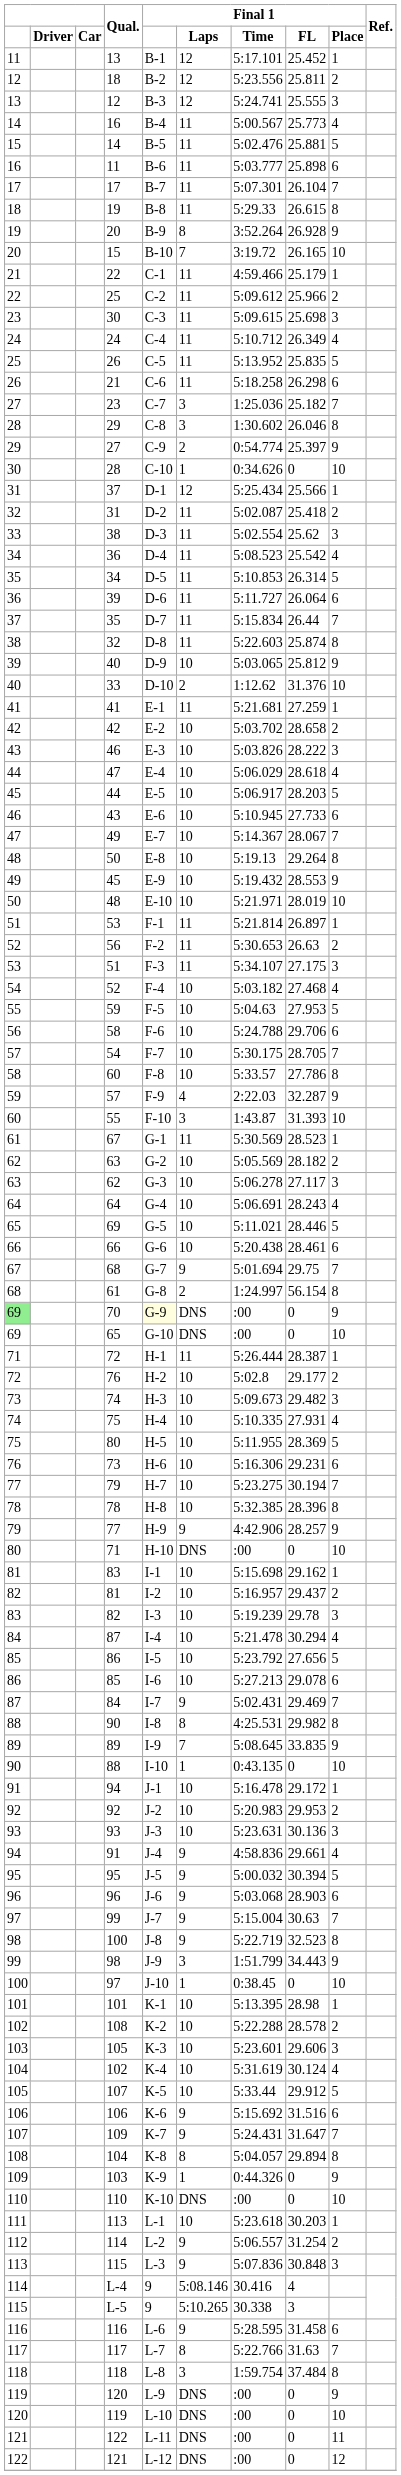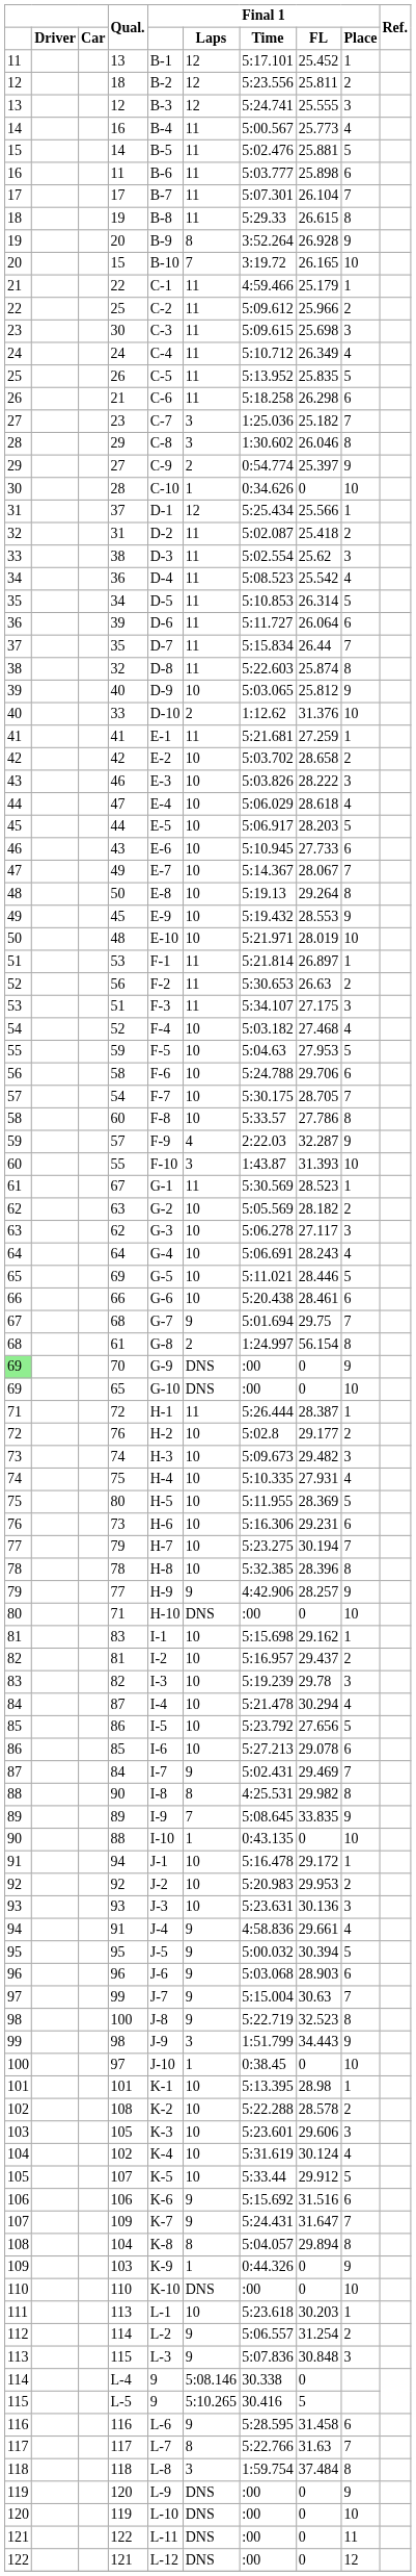 <table border="2" cellpadding="2" cellspacing="0" style="margin:0 1em 0 0; border:1px #aaa solid; border-collapse:collapse; font-size:85%;">
 <tr>
 <th colspan="3"></th>
 <th rowspan="2" style="text-align:center;">Qual.</th>
 <th colspan="5" style="text-align:center;">Final 1</th>
 <th rowspan="2" style="text-align:center;">Ref.</th>
 </tr>
 <tr>
 <th style="text-align:center;"></th>
 <th style="text-align:center;">Driver</th>
 <th style="text-align:center;">Car</th>
 <th style="text-align:center;"></th>
 <th style="text-align:center;">Laps</th>
 <th style="text-align:center;">Time</th>
 <th style="text-align:center;">FL</th>
 <th style="text-align:center;">Place</th>
 </tr>
 <tr>
 <td>11</td>
 <td></td>
 <td></td>
 <td>13</td>
 <td>B-1</td>
 <td>12</td>
 <td>5:17.101</td>
 <td>25.452</td>
 <td>1</td>
 <td></td>
 </tr>
 <tr>
 <td>12</td>
 <td></td>
 <td></td>
 <td>18</td>
 <td>B-2</td>
 <td>12</td>
 <td>5:23.556</td>
 <td>25.811</td>
 <td>2</td>
 <td></td>
 </tr>
 <tr>
 <td>13</td>
 <td></td>
 <td></td>
 <td>12</td>
 <td>B-3</td>
 <td>12</td>
 <td>5:24.741</td>
 <td>25.555</td>
 <td>3</td>
 <td></td>
 </tr>
 <tr>
 <td>14</td>
 <td></td>
 <td></td>
 <td>16</td>
 <td>B-4</td>
 <td>11</td>
 <td>5:00.567</td>
 <td>25.773</td>
 <td>4</td>
 <td></td>
 </tr>
 <tr>
 <td>15</td>
 <td></td>
 <td></td>
 <td>14</td>
 <td>B-5</td>
 <td>11</td>
 <td>5:02.476</td>
 <td>25.881</td>
 <td>5</td>
 <td></td>
 </tr>
 <tr>
 <td>16</td>
 <td></td>
 <td></td>
 <td>11</td>
 <td>B-6</td>
 <td>11</td>
 <td>5:03.777</td>
 <td>25.898</td>
 <td>6</td>
 <td></td>
 </tr>
 <tr>
 <td>17</td>
 <td></td>
 <td></td>
 <td>17</td>
 <td>B-7</td>
 <td>11</td>
 <td>5:07.301</td>
 <td>26.104</td>
 <td>7</td>
 <td></td>
 </tr>
 <tr>
 <td>18</td>
 <td></td>
 <td></td>
 <td>19</td>
 <td>B-8</td>
 <td>11</td>
 <td>5:29.33</td>
 <td>26.615</td>
 <td>8</td>
 <td></td>
 </tr>
 <tr>
 <td>19</td>
 <td></td>
 <td></td>
 <td>20</td>
 <td>B-9</td>
 <td>8</td>
 <td>3:52.264</td>
 <td>26.928</td>
 <td>9</td>
 <td></td>
 </tr>
 <tr>
 <td>20</td>
 <td></td>
 <td></td>
 <td>15</td>
 <td>B-10</td>
 <td>7</td>
 <td>3:19.72</td>
 <td>26.165</td>
 <td>10</td>
 <td></td>
 </tr>
 <tr>
 <td>21</td>
 <td></td>
 <td></td>
 <td>22</td>
 <td>C-1</td>
 <td>11</td>
 <td>4:59.466</td>
 <td>25.179</td>
 <td>1</td>
 <td></td>
 </tr>
 <tr>
 <td>22</td>
 <td></td>
 <td></td>
 <td>25</td>
 <td>C-2</td>
 <td>11</td>
 <td>5:09.612</td>
 <td>25.966</td>
 <td>2</td>
 <td></td>
 </tr>
 <tr>
 <td>23</td>
 <td></td>
 <td></td>
 <td>30</td>
 <td>C-3</td>
 <td>11</td>
 <td>5:09.615</td>
 <td>25.698</td>
 <td>3</td>
 <td></td>
 </tr>
 <tr>
 <td>24</td>
 <td></td>
 <td></td>
 <td>24</td>
 <td>C-4</td>
 <td>11</td>
 <td>5:10.712</td>
 <td>26.349</td>
 <td>4</td>
 <td></td>
 </tr>
 <tr>
 <td>25</td>
 <td></td>
 <td></td>
 <td>26</td>
 <td>C-5</td>
 <td>11</td>
 <td>5:13.952</td>
 <td>25.835</td>
 <td>5</td>
 <td></td>
 </tr>
 <tr>
 <td>26</td>
 <td></td>
 <td></td>
 <td>21</td>
 <td>C-6</td>
 <td>11</td>
 <td>5:18.258</td>
 <td>26.298</td>
 <td>6</td>
 <td></td>
 </tr>
 <tr>
 <td>27</td>
 <td></td>
 <td></td>
 <td>23</td>
 <td>C-7</td>
 <td>3</td>
 <td>1:25.036</td>
 <td>25.182</td>
 <td>7</td>
 <td></td>
 </tr>
 <tr>
 <td>28</td>
 <td></td>
 <td></td>
 <td>29</td>
 <td>C-8</td>
 <td>3</td>
 <td>1:30.602</td>
 <td>26.046</td>
 <td>8</td>
 <td></td>
 </tr>
 <tr>
 <td>29</td>
 <td></td>
 <td></td>
 <td>27</td>
 <td>C-9</td>
 <td>2</td>
 <td>0:54.774</td>
 <td>25.397</td>
 <td>9</td>
 <td></td>
 </tr>
 <tr>
 <td>30</td>
 <td></td>
 <td></td>
 <td>28</td>
 <td>C-10</td>
 <td>1</td>
 <td>0:34.626</td>
 <td>0</td>
 <td>10</td>
 <td></td>
 </tr>
 <tr>
 <td>31</td>
 <td></td>
 <td></td>
 <td>37</td>
 <td>D-1</td>
 <td>12</td>
 <td>5:25.434</td>
 <td>25.566</td>
 <td>1</td>
 <td></td>
 </tr>
 <tr>
 <td>32</td>
 <td></td>
 <td></td>
 <td>31</td>
 <td>D-2</td>
 <td>11</td>
 <td>5:02.087</td>
 <td>25.418</td>
 <td>2</td>
 <td></td>
 </tr>
 <tr>
 <td>33</td>
 <td></td>
 <td></td>
 <td>38</td>
 <td>D-3</td>
 <td>11</td>
 <td>5:02.554</td>
 <td>25.62</td>
 <td>3</td>
 <td></td>
 </tr>
 <tr>
 <td>34</td>
 <td></td>
 <td></td>
 <td>36</td>
 <td>D-4</td>
 <td>11</td>
 <td>5:08.523</td>
 <td>25.542</td>
 <td>4</td>
 <td></td>
 </tr>
 <tr>
 <td>35</td>
 <td></td>
 <td></td>
 <td>34</td>
 <td>D-5</td>
 <td>11</td>
 <td>5:10.853</td>
 <td>26.314</td>
 <td>5</td>
 <td></td>
 </tr>
 <tr>
 <td>36</td>
 <td></td>
 <td></td>
 <td>39</td>
 <td>D-6</td>
 <td>11</td>
 <td>5:11.727</td>
 <td>26.064</td>
 <td>6</td>
 <td></td>
 </tr>
 <tr>
 <td>37</td>
 <td></td>
 <td></td>
 <td>35</td>
 <td>D-7</td>
 <td>11</td>
 <td>5:15.834</td>
 <td>26.44</td>
 <td>7</td>
 <td></td>
 </tr>
 <tr>
 <td>38</td>
 <td></td>
 <td></td>
 <td>32</td>
 <td>D-8</td>
 <td>11</td>
 <td>5:22.603</td>
 <td>25.874</td>
 <td>8</td>
 <td></td>
 </tr>
 <tr>
 <td>39</td>
 <td></td>
 <td></td>
 <td>40</td>
 <td>D-9</td>
 <td>10</td>
 <td>5:03.065</td>
 <td>25.812</td>
 <td>9</td>
 <td></td>
 </tr>
 <tr>
 <td>40</td>
 <td></td>
 <td></td>
 <td>33</td>
 <td>D-10</td>
 <td>2</td>
 <td>1:12.62</td>
 <td>31.376</td>
 <td>10</td>
 <td></td>
 </tr>
 <tr>
 <td>41</td>
 <td></td>
 <td></td>
 <td>41</td>
 <td>E-1</td>
 <td>11</td>
 <td>5:21.681</td>
 <td>27.259</td>
 <td>1</td>
 <td></td>
 </tr>
 <tr>
 <td>42</td>
 <td></td>
 <td></td>
 <td>42</td>
 <td>E-2</td>
 <td>10</td>
 <td>5:03.702</td>
 <td>28.658</td>
 <td>2</td>
 <td></td>
 </tr>
 <tr>
 <td>43</td>
 <td></td>
 <td></td>
 <td>46</td>
 <td>E-3</td>
 <td>10</td>
 <td>5:03.826</td>
 <td>28.222</td>
 <td>3</td>
 <td></td>
 </tr>
 <tr>
 <td>44</td>
 <td></td>
 <td></td>
 <td>47</td>
 <td>E-4</td>
 <td>10</td>
 <td>5:06.029</td>
 <td>28.618</td>
 <td>4</td>
 <td></td>
 </tr>
 <tr>
 <td>45</td>
 <td></td>
 <td></td>
 <td>44</td>
 <td>E-5</td>
 <td>10</td>
 <td>5:06.917</td>
 <td>28.203</td>
 <td>5</td>
 <td></td>
 </tr>
 <tr>
 <td>46</td>
 <td></td>
 <td></td>
 <td>43</td>
 <td>E-6</td>
 <td>10</td>
 <td>5:10.945</td>
 <td>27.733</td>
 <td>6</td>
 <td></td>
 </tr>
 <tr>
 <td>47</td>
 <td></td>
 <td></td>
 <td>49</td>
 <td>E-7</td>
 <td>10</td>
 <td>5:14.367</td>
 <td>28.067</td>
 <td>7</td>
 <td></td>
 </tr>
 <tr>
 <td>48</td>
 <td></td>
 <td></td>
 <td>50</td>
 <td>E-8</td>
 <td>10</td>
 <td>5:19.13</td>
 <td>29.264</td>
 <td>8</td>
 <td></td>
 </tr>
 <tr>
 <td>49</td>
 <td></td>
 <td></td>
 <td>45</td>
 <td>E-9</td>
 <td>10</td>
 <td>5:19.432</td>
 <td>28.553</td>
 <td>9</td>
 <td></td>
 </tr>
 <tr>
 <td>50</td>
 <td></td>
 <td></td>
 <td>48</td>
 <td>E-10</td>
 <td>10</td>
 <td>5:21.971</td>
 <td>28.019</td>
 <td>10</td>
 <td></td>
 </tr>
 <tr>
 <td>51</td>
 <td></td>
 <td></td>
 <td>53</td>
 <td>F-1</td>
 <td>11</td>
 <td>5:21.814</td>
 <td>26.897</td>
 <td>1</td>
 <td></td>
 </tr>
 <tr>
 <td>52</td>
 <td></td>
 <td></td>
 <td>56</td>
 <td>F-2</td>
 <td>11</td>
 <td>5:30.653</td>
 <td>26.63</td>
 <td>2</td>
 <td></td>
 </tr>
 <tr>
 <td>53</td>
 <td></td>
 <td></td>
 <td>51</td>
 <td>F-3</td>
 <td>11</td>
 <td>5:34.107</td>
 <td>27.175</td>
 <td>3</td>
 <td></td>
 </tr>
 <tr>
 <td>54</td>
 <td></td>
 <td></td>
 <td>52</td>
 <td>F-4</td>
 <td>10</td>
 <td>5:03.182</td>
 <td>27.468</td>
 <td>4</td>
 <td></td>
 </tr>
 <tr>
 <td>55</td>
 <td></td>
 <td></td>
 <td>59</td>
 <td>F-5</td>
 <td>10</td>
 <td>5:04.63</td>
 <td>27.953</td>
 <td>5</td>
 <td></td>
 </tr>
 <tr>
 <td>56</td>
 <td></td>
 <td></td>
 <td>58</td>
 <td>F-6</td>
 <td>10</td>
 <td>5:24.788</td>
 <td>29.706</td>
 <td>6</td>
 <td></td>
 </tr>
 <tr>
 <td>57</td>
 <td></td>
 <td></td>
 <td>54</td>
 <td>F-7</td>
 <td>10</td>
 <td>5:30.175</td>
 <td>28.705</td>
 <td>7</td>
 <td></td>
 </tr>
 <tr>
 <td>58</td>
 <td></td>
 <td></td>
 <td>60</td>
 <td>F-8</td>
 <td>10</td>
 <td>5:33.57</td>
 <td>27.786</td>
 <td>8</td>
 <td></td>
 </tr>
 <tr>
 <td>59</td>
 <td></td>
 <td></td>
 <td>57</td>
 <td>F-9</td>
 <td>4</td>
 <td>2:22.03</td>
 <td>32.287</td>
 <td>9</td>
 <td></td>
 </tr>
 <tr>
 <td>60</td>
 <td></td>
 <td></td>
 <td>55</td>
 <td>F-10</td>
 <td>3</td>
 <td>1:43.87</td>
 <td>31.393</td>
 <td>10</td>
 <td></td>
 </tr>
 <tr>
 <td>61</td>
 <td></td>
 <td></td>
 <td>67</td>
 <td>G-1</td>
 <td>11</td>
 <td>5:30.569</td>
 <td>28.523</td>
 <td>1</td>
 <td></td>
 </tr>
 <tr>
 <td>62</td>
 <td></td>
 <td></td>
 <td>63</td>
 <td>G-2</td>
 <td>10</td>
 <td>5:05.569</td>
 <td>28.182</td>
 <td>2</td>
 <td></td>
 </tr>
 <tr>
 <td>63</td>
 <td></td>
 <td></td>
 <td>62</td>
 <td>G-3</td>
 <td>10</td>
 <td>5:06.278</td>
 <td>27.117</td>
 <td>3</td>
 <td></td>
 </tr>
 <tr>
 <td>64</td>
 <td></td>
 <td></td>
 <td>64</td>
 <td>G-4</td>
 <td>10</td>
 <td>5:06.691</td>
 <td>28.243</td>
 <td>4</td>
 <td></td>
 </tr>
 <tr>
 <td>65</td>
 <td></td>
 <td></td>
 <td>69</td>
 <td>G-5</td>
 <td>10</td>
 <td>5:11.021</td>
 <td>28.446</td>
 <td>5</td>
 <td></td>
 </tr>
 <tr>
 <td>66</td>
 <td></td>
 <td></td>
 <td>66</td>
 <td>G-6</td>
 <td>10</td>
 <td>5:20.438</td>
 <td>28.461</td>
 <td>6</td>
 <td></td>
 </tr>
 <tr>
 <td>67</td>
 <td></td>
 <td></td>
 <td>68</td>
 <td>G-7</td>
 <td>9</td>
 <td>5:01.694</td>
 <td>29.75</td>
 <td>7</td>
 <td></td>
 </tr>
 <tr>
 <td>68</td>
 <td></td>
 <td></td>
 <td>61</td>
 <td>G-8</td>
 <td>2</td>
 <td>1:24.997</td>
 <td>56.154</td>
 <td>8</td>
 <td></td>
 </tr>
 <tr>
 <td style="background: lightgreen;">69</td>
 <td></td>
 <td></td>
 <td>70</td>
-<td style="background: lightyellow;">G-9</td>
+<td>G-9</td>
 <td>DNS</td>
 <td>:00</td>
 <td>0</td>
 <td>9</td>
 <td></td>
 </tr>
 <tr>
 <td>69</td>
 <td></td>
 <td></td>
 <td>65</td>
 <td>G-10</td>
 <td>DNS</td>
 <td>:00</td>
 <td>0</td>
 <td>10</td>
 <td></td>
 </tr>
 <tr>
 <td>71</td>
 <td></td>
 <td></td>
 <td>72</td>
 <td>H-1</td>
 <td>11</td>
 <td>5:26.444</td>
 <td>28.387</td>
 <td>1</td>
 <td></td>
 </tr>
 <tr>
 <td>72</td>
 <td></td>
 <td></td>
 <td>76</td>
 <td>H-2</td>
 <td>10</td>
 <td>5:02.8</td>
 <td>29.177</td>
 <td>2</td>
 <td></td>
 </tr>
 <tr>
 <td>73</td>
 <td></td>
 <td></td>
 <td>74</td>
 <td>H-3</td>
 <td>10</td>
 <td>5:09.673</td>
 <td>29.482</td>
 <td>3</td>
 <td></td>
 </tr>
 <tr>
 <td>74</td>
 <td></td>
 <td></td>
 <td>75</td>
 <td>H-4</td>
 <td>10</td>
 <td>5:10.335</td>
 <td>27.931</td>
 <td>4</td>
 <td></td>
 </tr>
 <tr>
 <td>75</td>
 <td></td>
 <td></td>
 <td>80</td>
 <td>H-5</td>
 <td>10</td>
 <td>5:11.955</td>
 <td>28.369</td>
 <td>5</td>
 <td></td>
 </tr>
 <tr>
 <td>76</td>
 <td></td>
 <td></td>
 <td>73</td>
 <td>H-6</td>
 <td>10</td>
 <td>5:16.306</td>
 <td>29.231</td>
 <td>6</td>
 <td></td>
 </tr>
 <tr>
 <td>77</td>
 <td></td>
 <td></td>
 <td>79</td>
 <td>H-7</td>
 <td>10</td>
 <td>5:23.275</td>
 <td>30.194</td>
 <td>7</td>
 <td></td>
 </tr>
 <tr>
 <td>78</td>
 <td></td>
 <td></td>
 <td>78</td>
 <td>H-8</td>
 <td>10</td>
 <td>5:32.385</td>
 <td>28.396</td>
 <td>8</td>
 <td></td>
 </tr>
 <tr>
 <td>79</td>
 <td></td>
 <td></td>
 <td>77</td>
 <td>H-9</td>
 <td>9</td>
 <td>4:42.906</td>
 <td>28.257</td>
 <td>9</td>
 <td></td>
 </tr>
 <tr>
 <td>80</td>
 <td></td>
 <td></td>
 <td>71</td>
 <td>H-10</td>
 <td>DNS</td>
 <td>:00</td>
 <td>0</td>
 <td>10</td>
 <td></td>
 </tr>
 <tr>
 <td>81</td>
 <td></td>
 <td></td>
 <td>83</td>
 <td>I-1</td>
 <td>10</td>
 <td>5:15.698</td>
 <td>29.162</td>
 <td>1</td>
 <td></td>
 </tr>
 <tr>
 <td>82</td>
 <td></td>
 <td></td>
 <td>81</td>
 <td>I-2</td>
 <td>10</td>
 <td>5:16.957</td>
 <td>29.437</td>
 <td>2</td>
 <td></td>
 </tr>
 <tr>
 <td>83</td>
 <td></td>
 <td></td>
 <td>82</td>
 <td>I-3</td>
 <td>10</td>
 <td>5:19.239</td>
 <td>29.78</td>
 <td>3</td>
 <td></td>
 </tr>
 <tr>
 <td>84</td>
 <td></td>
 <td></td>
 <td>87</td>
 <td>I-4</td>
 <td>10</td>
 <td>5:21.478</td>
 <td>30.294</td>
 <td>4</td>
 <td></td>
 </tr>
 <tr>
 <td>85</td>
 <td></td>
 <td></td>
 <td>86</td>
 <td>I-5</td>
 <td>10</td>
 <td>5:23.792</td>
 <td>27.656</td>
 <td>5</td>
 <td></td>
 </tr>
 <tr>
 <td>86</td>
 <td></td>
 <td></td>
 <td>85</td>
 <td>I-6</td>
 <td>10</td>
 <td>5:27.213</td>
 <td>29.078</td>
 <td>6</td>
 <td></td>
 </tr>
 <tr>
 <td>87</td>
 <td></td>
 <td></td>
 <td>84</td>
 <td>I-7</td>
 <td>9</td>
 <td>5:02.431</td>
 <td>29.469</td>
 <td>7</td>
 <td></td>
 </tr>
 <tr>
 <td>88</td>
 <td></td>
 <td></td>
 <td>90</td>
 <td>I-8</td>
 <td>8</td>
 <td>4:25.531</td>
 <td>29.982</td>
 <td>8</td>
 <td></td>
 </tr>
 <tr>
 <td>89</td>
 <td></td>
 <td></td>
 <td>89</td>
 <td>I-9</td>
 <td>7</td>
 <td>5:08.645</td>
 <td>33.835</td>
 <td>9</td>
 <td></td>
 </tr>
 <tr>
 <td>90</td>
 <td></td>
 <td></td>
 <td>88</td>
 <td>I-10</td>
 <td>1</td>
 <td>0:43.135</td>
 <td>0</td>
 <td>10</td>
 <td></td>
 </tr>
 <tr>
 <td>91</td>
 <td></td>
 <td></td>
 <td>94</td>
 <td>J-1</td>
 <td>10</td>
 <td>5:16.478</td>
 <td>29.172</td>
 <td>1</td>
 <td></td>
 </tr>
 <tr>
 <td>92</td>
 <td></td>
 <td></td>
 <td>92</td>
 <td>J-2</td>
 <td>10</td>
 <td>5:20.983</td>
 <td>29.953</td>
 <td>2</td>
 <td></td>
 </tr>
 <tr>
 <td>93</td>
 <td></td>
 <td></td>
 <td>93</td>
 <td>J-3</td>
 <td>10</td>
 <td>5:23.631</td>
 <td>30.136</td>
 <td>3</td>
 <td></td>
 </tr>
 <tr>
 <td>94</td>
 <td></td>
 <td></td>
 <td>91</td>
 <td>J-4</td>
 <td>9</td>
 <td>4:58.836</td>
 <td>29.661</td>
 <td>4</td>
 <td></td>
 </tr>
 <tr>
 <td>95</td>
 <td></td>
 <td></td>
 <td>95</td>
 <td>J-5</td>
 <td>9</td>
 <td>5:00.032</td>
 <td>30.394</td>
 <td>5</td>
 <td></td>
 </tr>
 <tr>
 <td>96</td>
 <td></td>
 <td></td>
 <td>96</td>
 <td>J-6</td>
 <td>9</td>
 <td>5:03.068</td>
 <td>28.903</td>
 <td>6</td>
 <td></td>
 </tr>
 <tr>
 <td>97</td>
 <td></td>
 <td></td>
 <td>99</td>
 <td>J-7</td>
 <td>9</td>
 <td>5:15.004</td>
 <td>30.63</td>
 <td>7</td>
 <td></td>
 </tr>
 <tr>
 <td>98</td>
 <td></td>
 <td></td>
 <td>100</td>
 <td>J-8</td>
 <td>9</td>
 <td>5:22.719</td>
 <td>32.523</td>
 <td>8</td>
 <td></td>
 </tr>
 <tr>
 <td>99</td>
 <td></td>
 <td></td>
 <td>98</td>
 <td>J-9</td>
 <td>3</td>
 <td>1:51.799</td>
 <td>34.443</td>
 <td>9</td>
 <td></td>
 </tr>
 <tr>
 <td>100</td>
 <td></td>
 <td></td>
 <td>97</td>
 <td>J-10</td>
 <td>1</td>
 <td>0:38.45</td>
 <td>0</td>
 <td>10</td>
 <td></td>
 </tr>
 <tr>
 <td>101</td>
 <td></td>
 <td></td>
 <td>101</td>
 <td>K-1</td>
 <td>10</td>
 <td>5:13.395</td>
 <td>28.98</td>
 <td>1</td>
 <td></td>
 </tr>
 <tr>
 <td>102</td>
 <td></td>
 <td></td>
 <td>108</td>
 <td>K-2</td>
 <td>10</td>
 <td>5:22.288</td>
 <td>28.578</td>
 <td>2</td>
 <td></td>
 </tr>
 <tr>
 <td>103</td>
 <td></td>
 <td></td>
 <td>105</td>
 <td>K-3</td>
 <td>10</td>
 <td>5:23.601</td>
 <td>29.606</td>
 <td>3</td>
 <td></td>
 </tr>
 <tr>
 <td>104</td>
 <td></td>
 <td></td>
 <td>102</td>
 <td>K-4</td>
 <td>10</td>
 <td>5:31.619</td>
 <td>30.124</td>
 <td>4</td>
 <td></td>
 </tr>
 <tr>
 <td>105</td>
 <td></td>
 <td></td>
 <td>107</td>
 <td>K-5</td>
 <td>10</td>
 <td>5:33.44</td>
 <td>29.912</td>
 <td>5</td>
 <td></td>
 </tr>
 <tr>
 <td>106</td>
 <td></td>
 <td></td>
 <td>106</td>
 <td>K-6</td>
 <td>9</td>
 <td>5:15.692</td>
 <td>31.516</td>
 <td>6</td>
 <td></td>
 </tr>
 <tr>
 <td>107</td>
 <td></td>
 <td></td>
 <td>109</td>
 <td>K-7</td>
 <td>9</td>
 <td>5:24.431</td>
 <td>31.647</td>
 <td>7</td>
 <td></td>
 </tr>
 <tr>
 <td>108</td>
 <td></td>
 <td></td>
 <td>104</td>
 <td>K-8</td>
 <td>8</td>
 <td>5:04.057</td>
 <td>29.894</td>
 <td>8</td>
 <td></td>
 </tr>
 <tr>
 <td>109</td>
 <td></td>
 <td></td>
 <td>103</td>
 <td>K-9</td>
 <td>1</td>
 <td>0:44.326</td>
 <td>0</td>
 <td>9</td>
 <td></td>
 </tr>
 <tr>
 <td>110</td>
 <td></td>
 <td></td>
 <td>110</td>
 <td>K-10</td>
 <td>DNS</td>
 <td>:00</td>
 <td>0</td>
 <td>10</td>
 <td></td>
 </tr>
 <tr>
 <td>111</td>
 <td></td>
 <td></td>
 <td>113</td>
 <td>L-1</td>
 <td>10</td>
 <td>5:23.618</td>
 <td>30.203</td>
 <td>1</td>
 <td></td>
 </tr>
 <tr>
 <td>112</td>
 <td></td>
 <td></td>
 <td>114</td>
 <td>L-2</td>
 <td>9</td>
 <td>5:06.557</td>
 <td>31.254</td>
 <td>2</td>
 <td></td>
 </tr>
 <tr>
 <td>113</td>
 <td></td>
 <td></td>
 <td>115</td>
 <td>L-3</td>
 <td>9</td>
 <td>5:07.836</td>
 <td>30.848</td>
 <td>3</td>
 <td></td>
 </tr>
 <tr>
 <td>114</td>
 <td></td>
 <td></td>
 <td 112>L-4</td>
 <td>9</td>
 <td>5:08.146</td>
-<td>30.416</td>
-<td>4</td>
+<td>30.338</td>
+<td>0</td>
 <td></td>
 </tr>
 <tr>
 <td>115</td>
 <td></td>
 <td></td>
 <td 111>L-5</td>
 <td>9</td>
 <td>5:10.265</td>
-<td>30.338</td>
-<td>3</td>
+<td>30.416</td>
+<td>5</td>
 <td></td>
 </tr>
 <tr>
 <td>116</td>
 <td></td>
 <td></td>
 <td>116</td>
 <td>L-6</td>
 <td>9</td>
 <td>5:28.595</td>
 <td>31.458</td>
 <td>6</td>
 <td></td>
 </tr>
 <tr>
 <td>117</td>
 <td></td>
 <td></td>
 <td>117</td>
 <td>L-7</td>
 <td>8</td>
 <td>5:22.766</td>
 <td>31.63</td>
 <td>7</td>
 <td></td>
 </tr>
 <tr>
 <td>118</td>
 <td></td>
 <td></td>
 <td>118</td>
 <td>L-8</td>
 <td>3</td>
 <td>1:59.754</td>
 <td>37.484</td>
 <td>8</td>
 <td></td>
 </tr>
 <tr>
 <td>119</td>
 <td></td>
 <td></td>
 <td>120</td>
 <td>L-9</td>
 <td>DNS</td>
 <td>:00</td>
 <td>0</td>
 <td>9</td>
 <td></td>
 </tr>
 <tr>
 <td>120</td>
 <td></td>
 <td></td>
 <td>119</td>
 <td>L-10</td>
 <td>DNS</td>
 <td>:00</td>
 <td>0</td>
 <td>10</td>
 <td></td>
 </tr>
 <tr>
 <td>121</td>
 <td></td>
 <td></td>
 <td>122</td>
 <td>L-11</td>
 <td>DNS</td>
 <td>:00</td>
 <td>0</td>
 <td>11</td>
 <td></td>
 </tr>
 <tr>
 <td>122</td>
 <td></td>
 <td></td>
 <td>121</td>
 <td>L-12</td>
 <td>DNS</td>
 <td>:00</td>
 <td>0</td>
 <td>12</td>
 <td></td>
 </tr>
 <tr>
 </tr>
 </table>
